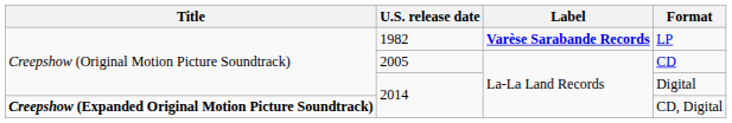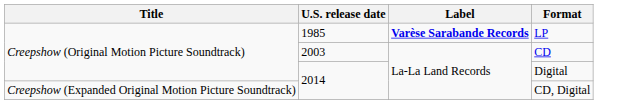 <table class="wikitable">
 <tr>
 <th>Title</th>
 <th>U.S. release date</th>
 <th>Label</th>
 <th>Format</th>
 </tr>
 <tr>
 <td rowspan="3"><em>Creepshow</em> (Original Motion Picture Soundtrack)</td>
-<td>1982</td>
+<td>1985</td>
 <td><strong><a href='#'>Varèse Sarabande Records</a></strong></td>
 <td><a href='#'>LP</a></td>
 </tr>
 <tr>
-<td>2005</td>
+<td>2003</td>
 <td rowspan="3">La-La Land Records</td>
 <td><a href='#'>CD</a></td>
 </tr>
 <tr>
 <td rowspan="2">2014</td>
 <td>Digital</td>
 </tr>
 <tr>
-<td><strong><em>Creepshow</em> (Expanded Original Motion Picture Soundtrack)</strong></td>
+<td><em>Creepshow</em> (Expanded Original Motion Picture Soundtrack)</td>
 <td>CD, Digital</td>
 </tr>
 </table>
